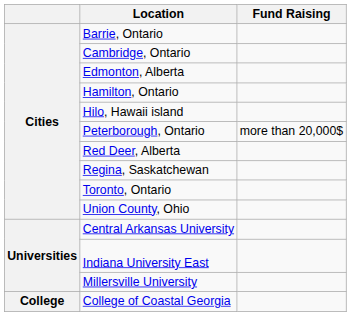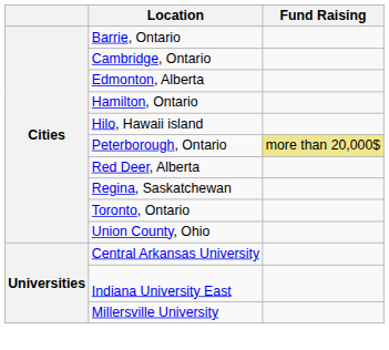 <table class="wikitable">
 <tr>
 <th></th>
 <th>Location</th>
 <th>Fund Raising</th>
 </tr>
 <tr>
 <th rowspan="10">Cities</th>
 <td><a href='#'>Barrie</a>, Ontario</td>
 <td></td>
 </tr>
 <tr>
 <td><a href='#'>Cambridge</a>, Ontario</td>
 <td></td>
 </tr>
 <tr>
 <td><a href='#'>Edmonton</a>, Alberta</td>
 <td></td>
 </tr>
 <tr>
 <td><a href='#'>Hamilton</a>, Ontario</td>
 <td></td>
 </tr>
 <tr>
 <td><a href='#'>Hilo</a>, Hawaii island</td>
 <td></td>
 </tr>
 <tr>
 <td><a href='#'>Peterborough</a>, Ontario</td>
-<td>more than 20,000$</td>
+<td style="background: khaki;">more than 20,000$</td>
 </tr>
 <tr>
 <td><a href='#'>Red Deer</a>, Alberta</td>
 <td></td>
 </tr>
 <tr>
 <td><a href='#'>Regina</a>, Saskatchewan</td>
 <td></td>
 </tr>
 <tr>
 <td><a href='#'>Toronto</a>, Ontario</td>
 <td></td>
 </tr>
 <tr>
 <td><a href='#'>Union County</a>, Ohio</td>
 <td></td>
 </tr>
 <tr>
 <th rowspan="3">Universities</th>
 <td><a href='#'>Central Arkansas University</a></td>
 <td></td>
 </tr>
 <tr>
 <td><br><a href='#'>Indiana University East</a></td>
 <td></td>
 </tr>
 <tr>
 <td><a href='#'>Millersville University</a></td>
 <td></td>
 </tr>
-<tr>
-<th>College</th>
-<td><a href='#'>College of Coastal Georgia</a></td>
-<td></td>
-</tr>
 </table>
